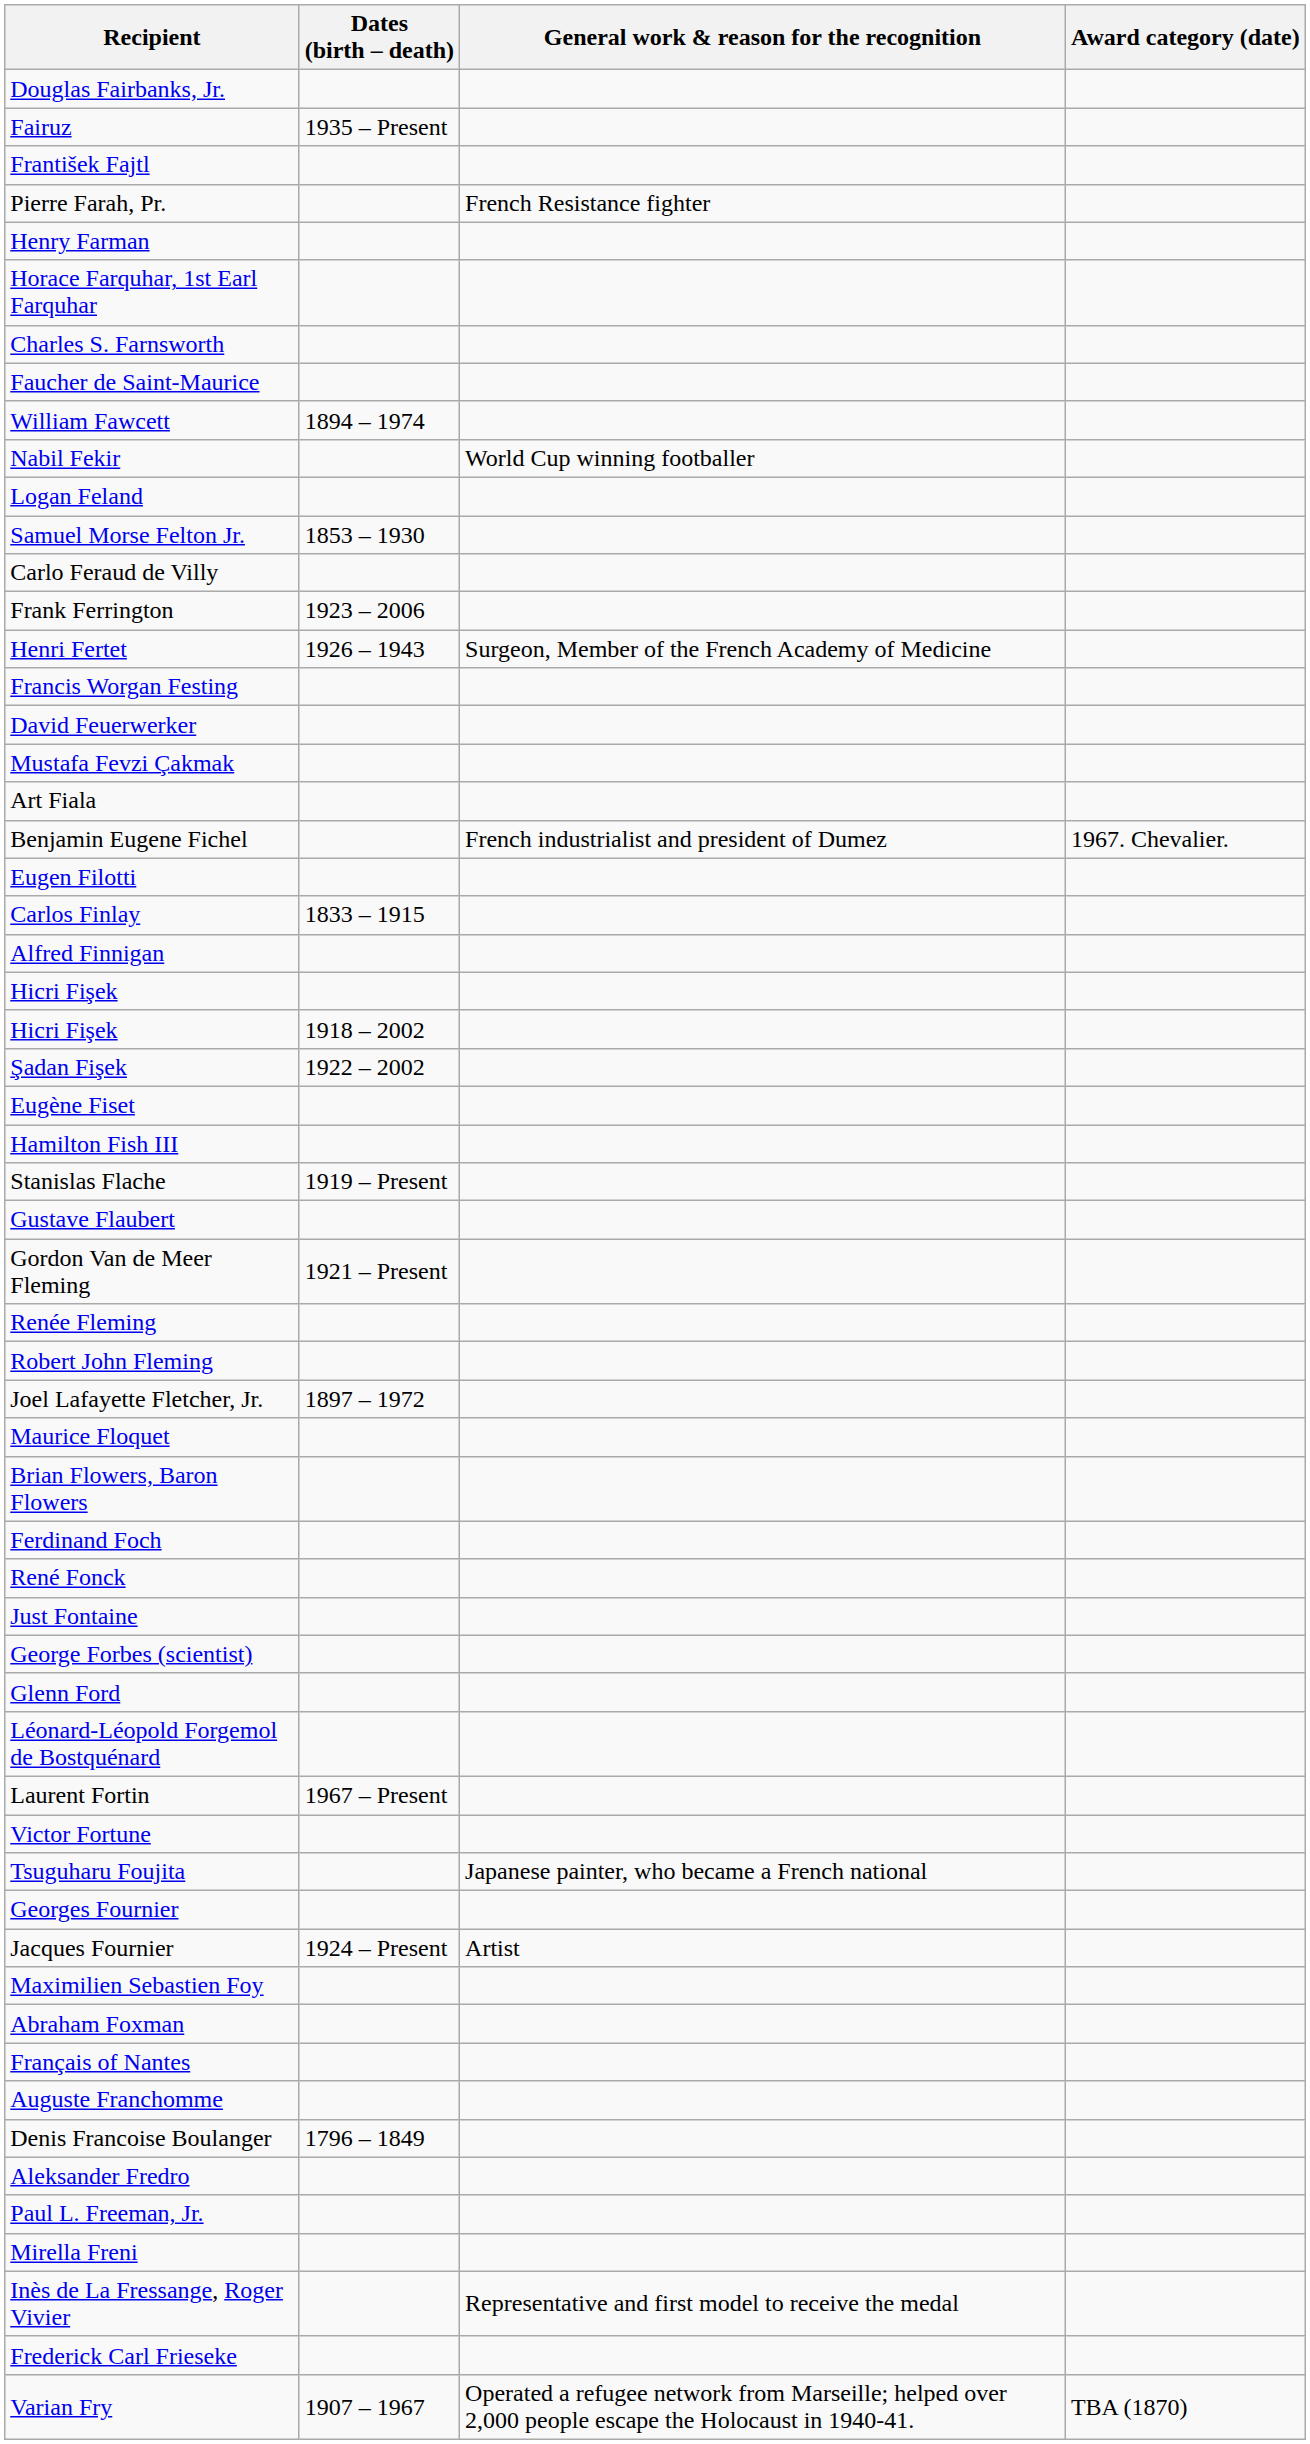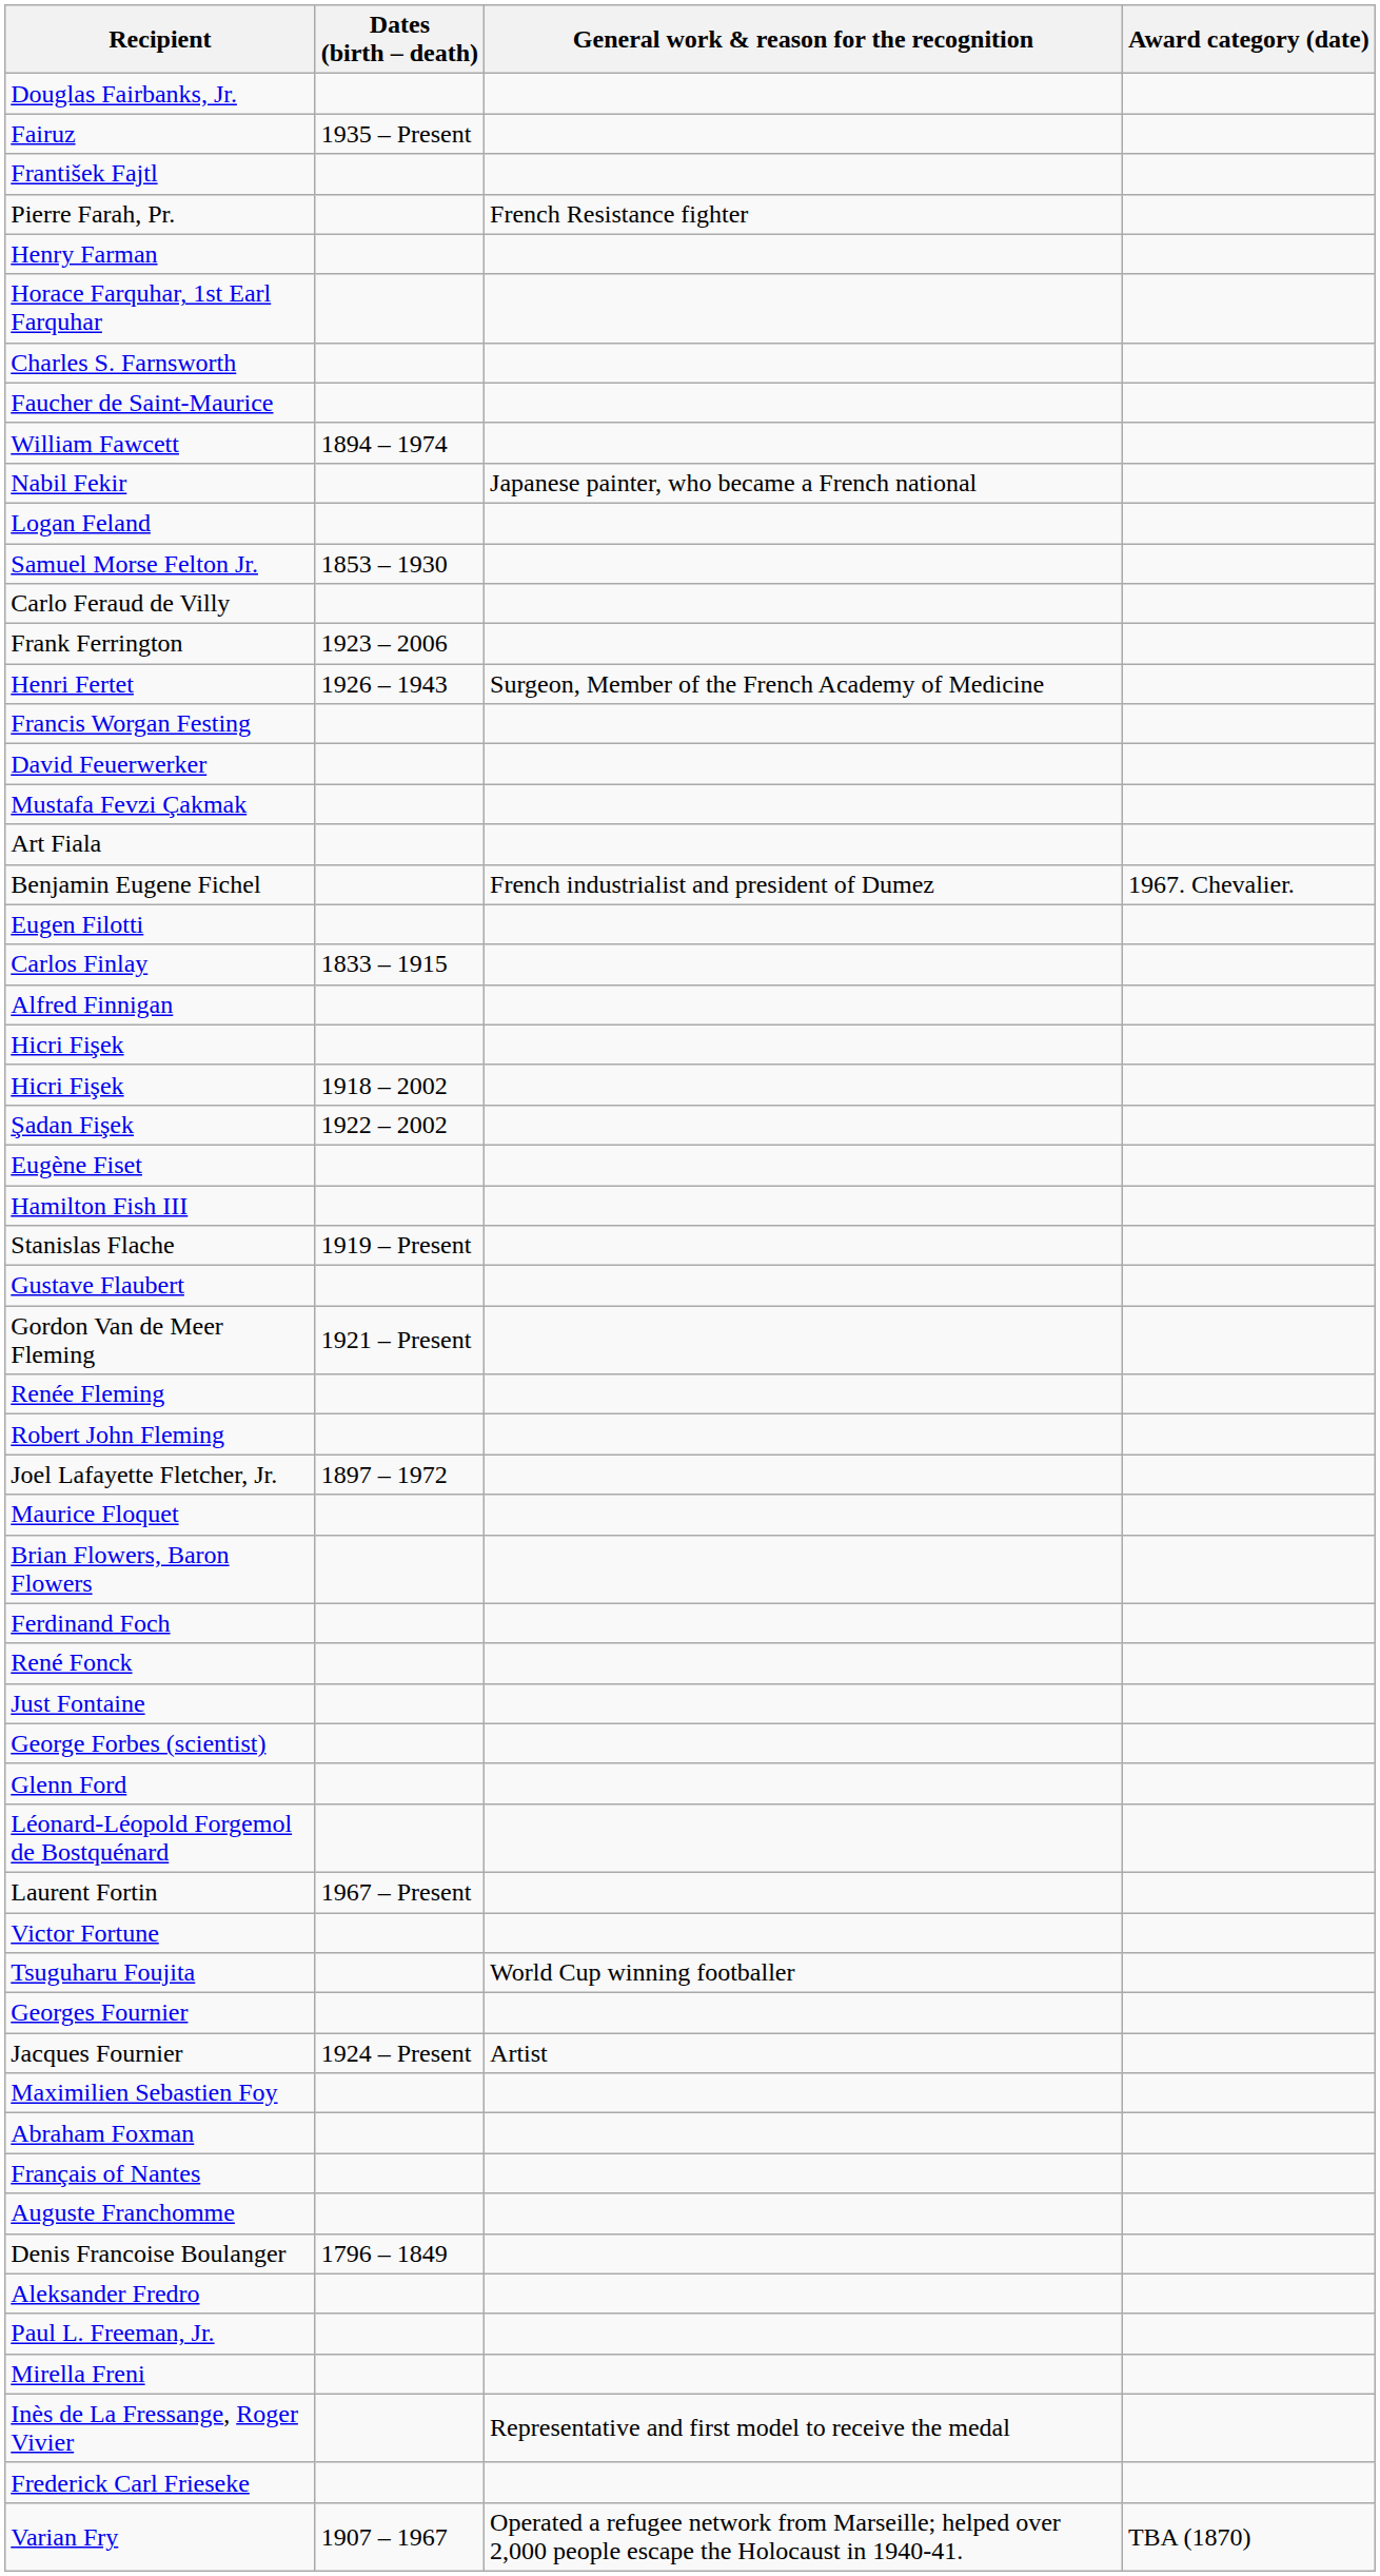 <table class="wikitable sortable static-row-numbers"|>
 <tr>
 <th>Recipient</th>
 <th style="white-space: nowrap;">Dates<br>(birth – death)</th>
 <th>General work & reason for the recognition</th>
 <th style="white-space: nowrap">Award category (date)</th>
 </tr>
 <tr>
 <td><a href='#'>Douglas Fairbanks, Jr.</a></td>
 <td></td>
 <td></td>
 <td style="white-space: nowrap; text-align:left"></td>
 </tr>
 <tr>
 <td><a href='#'>Fairuz</a></td>
 <td>1935 – Present</td>
 <td></td>
 <td style="white-space: nowrap; text-align:left"></td>
 </tr>
 <tr>
 <td><a href='#'>František Fajtl</a></td>
 <td></td>
 <td></td>
 <td style="white-space: nowrap; text-align:left"></td>
 </tr>
 <tr>
 <td>Pierre Farah, Pr.</td>
 <td></td>
 <td>French Resistance fighter</td>
 <td style="white-space: nowrap; text-align:left"></td>
 </tr>
 <tr>
 <td><a href='#'>Henry Farman</a></td>
 <td></td>
 <td></td>
 <td style="white-space: nowrap; text-align:left"></td>
 </tr>
 <tr>
 <td><a href='#'>Horace Farquhar, 1st Earl Farquhar</a></td>
 <td></td>
 <td></td>
 <td style="white-space: nowrap; text-align:left"></td>
 </tr>
 <tr>
 <td><a href='#'>Charles S. Farnsworth</a></td>
 <td></td>
 <td></td>
 <td style="white-space: nowrap; text-align:left"></td>
 </tr>
 <tr>
 <td><a href='#'>Faucher de Saint-Maurice</a></td>
 <td></td>
 <td></td>
 <td style="white-space: nowrap; text-align:left"></td>
 </tr>
 <tr>
 <td><a href='#'>William Fawcett</a></td>
 <td>1894 – 1974</td>
 <td></td>
 <td style="white-space: nowrap; text-align:left"></td>
 </tr>
 <tr>
 <td><a href='#'>Nabil Fekir</a></td>
 <td></td>
-<td>World Cup winning footballer</td>
+<td>Japanese painter, who became a French national</td>
 <td style="white-space: nowrap; text-align:left"></td>
 </tr>
 <tr>
 <td><a href='#'>Logan Feland</a></td>
 <td></td>
 <td></td>
 <td style="white-space: nowrap; text-align:left"></td>
 </tr>
 <tr>
 <td><a href='#'>Samuel Morse Felton Jr.</a></td>
 <td>1853 – 1930</td>
 <td></td>
 <td style="white-space: nowrap; text-align:left"></td>
 </tr>
 <tr>
 <td>Carlo Feraud de Villy</td>
 <td></td>
 <td></td>
 <td style="white-space: nowrap; text-align:left"></td>
 </tr>
 <tr>
 <td>Frank Ferrington</td>
 <td>1923 – 2006</td>
 <td></td>
 <td style="white-space: nowrap; text-align:left"></td>
 </tr>
 <tr>
 <td><a href='#'>Henri Fertet</a></td>
 <td>1926 – 1943</td>
 <td>Surgeon, Member of the French Academy of Medicine</td>
 <td style="white-space: nowrap; text-align:left"></td>
 </tr>
 <tr>
 <td><a href='#'>Francis Worgan Festing</a></td>
 <td></td>
 <td></td>
 <td style="white-space: nowrap; text-align:left"></td>
 </tr>
 <tr>
 <td><a href='#'>David Feuerwerker</a></td>
 <td></td>
 <td></td>
 <td style="white-space: nowrap; text-align:left"></td>
 </tr>
 <tr>
 <td><a href='#'>Mustafa Fevzi Çakmak</a></td>
 <td></td>
 <td></td>
 <td style="white-space: nowrap; text-align:left"></td>
 </tr>
 <tr>
 <td>Art Fiala</td>
 <td></td>
 <td></td>
 <td style="white-space: nowrap; text-align:left"></td>
 </tr>
 <tr>
 <td>Benjamin Eugene Fichel</td>
 <td></td>
 <td>French industrialist and president of Dumez</td>
 <td style="white-space: nowrap; text-align:left">1967. Chevalier.</td>
 </tr>
 <tr>
 <td><a href='#'>Eugen Filotti</a></td>
 <td></td>
 <td></td>
 <td style="white-space: nowrap; text-align:left"></td>
 </tr>
 <tr>
 <td><a href='#'>Carlos Finlay</a></td>
 <td>1833 – 1915</td>
 <td></td>
 <td style="white-space: nowrap; text-align:left"></td>
 </tr>
 <tr>
 <td><a href='#'>Alfred Finnigan</a></td>
 <td></td>
 <td></td>
 <td style="white-space: nowrap; text-align:left"></td>
 </tr>
 <tr>
 <td><a href='#'>Hicri Fişek</a></td>
 <td></td>
 <td></td>
 <td style="white-space: nowrap; text-align:left"></td>
 </tr>
 <tr>
 <td><a href='#'>Hicri Fişek</a></td>
 <td>1918 – 2002</td>
 <td></td>
 <td style="white-space: nowrap; text-align:left"></td>
 </tr>
 <tr>
 <td><a href='#'>Şadan Fişek</a></td>
 <td>1922 – 2002</td>
 <td></td>
 <td style="white-space: nowrap; text-align:left"></td>
 </tr>
 <tr>
 <td><a href='#'>Eugène Fiset</a></td>
 <td></td>
 <td></td>
 <td style="white-space: nowrap; text-align:left"></td>
 </tr>
 <tr>
 <td><a href='#'>Hamilton Fish III</a></td>
 <td></td>
 <td></td>
 <td style="white-space: nowrap; text-align:left"></td>
 </tr>
 <tr>
 <td>Stanislas Flache</td>
 <td>1919 – Present</td>
 <td></td>
 <td style="white-space: nowrap; text-align:left"></td>
 </tr>
 <tr>
 <td><a href='#'>Gustave Flaubert</a></td>
 <td></td>
 <td></td>
 <td style="white-space: nowrap; text-align:left"></td>
 </tr>
 <tr>
 <td>Gordon Van de Meer Fleming</td>
 <td>1921 – Present</td>
 <td></td>
 <td style="white-space: nowrap; text-align:left"></td>
 </tr>
 <tr>
 <td><a href='#'>Renée Fleming</a></td>
 <td></td>
 <td></td>
 <td style="white-space: nowrap; text-align:left"></td>
 </tr>
 <tr>
 <td><a href='#'>Robert John Fleming</a></td>
 <td></td>
 <td></td>
 <td style="white-space: nowrap; text-align:left"></td>
 </tr>
 <tr>
 <td>Joel Lafayette Fletcher, Jr.</td>
 <td>1897 – 1972</td>
 <td></td>
 <td style="white-space: nowrap; text-align:left"></td>
 </tr>
 <tr>
 <td><a href='#'>Maurice Floquet</a></td>
 <td></td>
 <td></td>
 <td style="white-space: nowrap; text-align:left"></td>
 </tr>
 <tr>
 <td><a href='#'>Brian Flowers, Baron Flowers</a></td>
 <td></td>
 <td></td>
 <td style="white-space: nowrap; text-align:left"></td>
 </tr>
 <tr>
 <td><a href='#'>Ferdinand Foch</a></td>
 <td></td>
 <td></td>
 <td style="white-space: nowrap; text-align:left"></td>
 </tr>
 <tr>
 <td><a href='#'>René Fonck</a></td>
 <td></td>
 <td></td>
 <td style="white-space: nowrap; text-align:left"></td>
 </tr>
 <tr>
 <td><a href='#'>Just Fontaine</a></td>
 <td></td>
 <td></td>
 <td style="white-space: nowrap; text-align:left"></td>
 </tr>
 <tr>
 <td><a href='#'>George Forbes (scientist)</a></td>
 <td></td>
 <td></td>
 <td style="white-space: nowrap; text-align:left"></td>
 </tr>
 <tr>
 <td><a href='#'>Glenn Ford</a></td>
 <td></td>
 <td></td>
 <td style="white-space: nowrap; text-align:left"></td>
 </tr>
 <tr>
 <td><a href='#'>Léonard-Léopold Forgemol de Bostquénard</a></td>
 <td></td>
 <td></td>
 <td style="white-space: nowrap; text-align:left"></td>
 </tr>
 <tr>
 <td>Laurent Fortin</td>
 <td>1967 – Present</td>
 <td></td>
 <td style="white-space: nowrap; text-align:left"></td>
 </tr>
 <tr>
 <td><a href='#'>Victor Fortune</a></td>
 <td></td>
 <td></td>
 <td style="white-space: nowrap; text-align:left"></td>
 </tr>
 <tr>
 <td><a href='#'>Tsuguharu Foujita</a></td>
 <td></td>
-<td>Japanese painter, who became a French national</td>
+<td>World Cup winning footballer</td>
 <td style="white-space: nowrap; text-align:left"></td>
 </tr>
 <tr>
 <td><a href='#'>Georges Fournier</a></td>
 <td></td>
 <td></td>
 <td style="white-space: nowrap; text-align:left"></td>
 </tr>
 <tr>
 <td>Jacques Fournier</td>
 <td>1924 – Present</td>
 <td>Artist</td>
 <td style="white-space: nowrap; text-align:left"></td>
 </tr>
 <tr>
 <td><a href='#'>Maximilien Sebastien Foy</a></td>
 <td></td>
 <td></td>
 <td style="white-space: nowrap; text-align:left"></td>
 </tr>
 <tr>
 <td><a href='#'>Abraham Foxman</a></td>
 <td></td>
 <td></td>
 <td style="white-space: nowrap; text-align:left"></td>
 </tr>
 <tr>
 <td><a href='#'>Français of Nantes</a></td>
 <td></td>
 <td></td>
 <td style="white-space: nowrap; text-align:left"></td>
 </tr>
 <tr>
 <td><a href='#'>Auguste Franchomme</a></td>
 <td></td>
 <td></td>
 <td style="white-space: nowrap; text-align:left"></td>
 </tr>
 <tr>
 <td>Denis Francoise Boulanger</td>
 <td>1796 – 1849</td>
 <td></td>
 <td style="white-space: nowrap; text-align:left"></td>
 </tr>
 <tr>
 <td><a href='#'>Aleksander Fredro</a></td>
 <td></td>
 <td></td>
 <td style="white-space: nowrap; text-align:left"></td>
 </tr>
 <tr>
 <td><a href='#'>Paul L. Freeman, Jr.</a></td>
 <td></td>
 <td></td>
 <td style="white-space: nowrap; text-align:left"></td>
 </tr>
 <tr>
 <td><a href='#'>Mirella Freni</a></td>
 <td></td>
 <td></td>
 <td style="white-space: nowrap; text-align:left"></td>
 </tr>
 <tr>
 <td><a href='#'>Inès de La Fressange</a>, <a href='#'>Roger Vivier</a></td>
 <td></td>
 <td>Representative and first model to receive the medal</td>
 <td style="white-space: nowrap; text-align:left"></td>
 </tr>
 <tr>
 <td><a href='#'>Frederick Carl Frieseke</a></td>
 <td></td>
 <td></td>
 <td style="white-space: nowrap; text-align:left"></td>
 </tr>
 <tr>
 <td><a href='#'>Varian Fry</a></td>
 <td>1907 – 1967</td>
 <td>Operated a refugee network from Marseille; helped over 2,000 people escape the Holocaust in 1940-41.</td>
 <td style="white-space: nowrap; text-align:left">TBA (1870)</td>
 </tr>
 </table>
